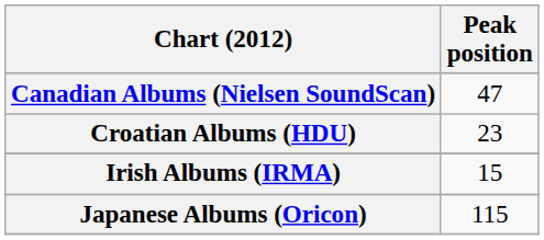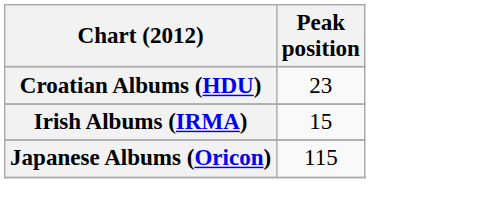 <table class="wikitable sortable plainrowheaders" style="text-align:center">
 <tr>
 <th scope="col">Chart (2012)</th>
 <th scope="col">Peak<br>position</th>
 </tr>
 <tr>
 </tr>
 <tr>
 </tr>
 <tr>
-</tr>
-<tr>
-<th scope="row"><a href='#'>Canadian Albums</a> (<a href='#'>Nielsen SoundScan</a>)</th>
-<td>47</td>
 </tr>
 <tr>
 <th scope="row">Croatian Albums (<a href='#'>HDU</a>)</th>
 <td>23</td>
 </tr>
 <tr>
 </tr>
 <tr>
 </tr>
 <tr>
 <th scope="row">Irish Albums (<a href='#'>IRMA</a>)</th>
 <td style="text-align:center">15</td>
 </tr>
 <tr>
 </tr>
 <tr>
 <th scope="row">Japanese Albums (<a href='#'>Oricon</a>)</th>
 <td>115</td>
 </tr>
 <tr>
 </tr>
 <tr>
 </tr>
 <tr>
 </tr>
 <tr>
 </tr>
 <tr>
 </tr>
 <tr>
 </tr>
 </table>
